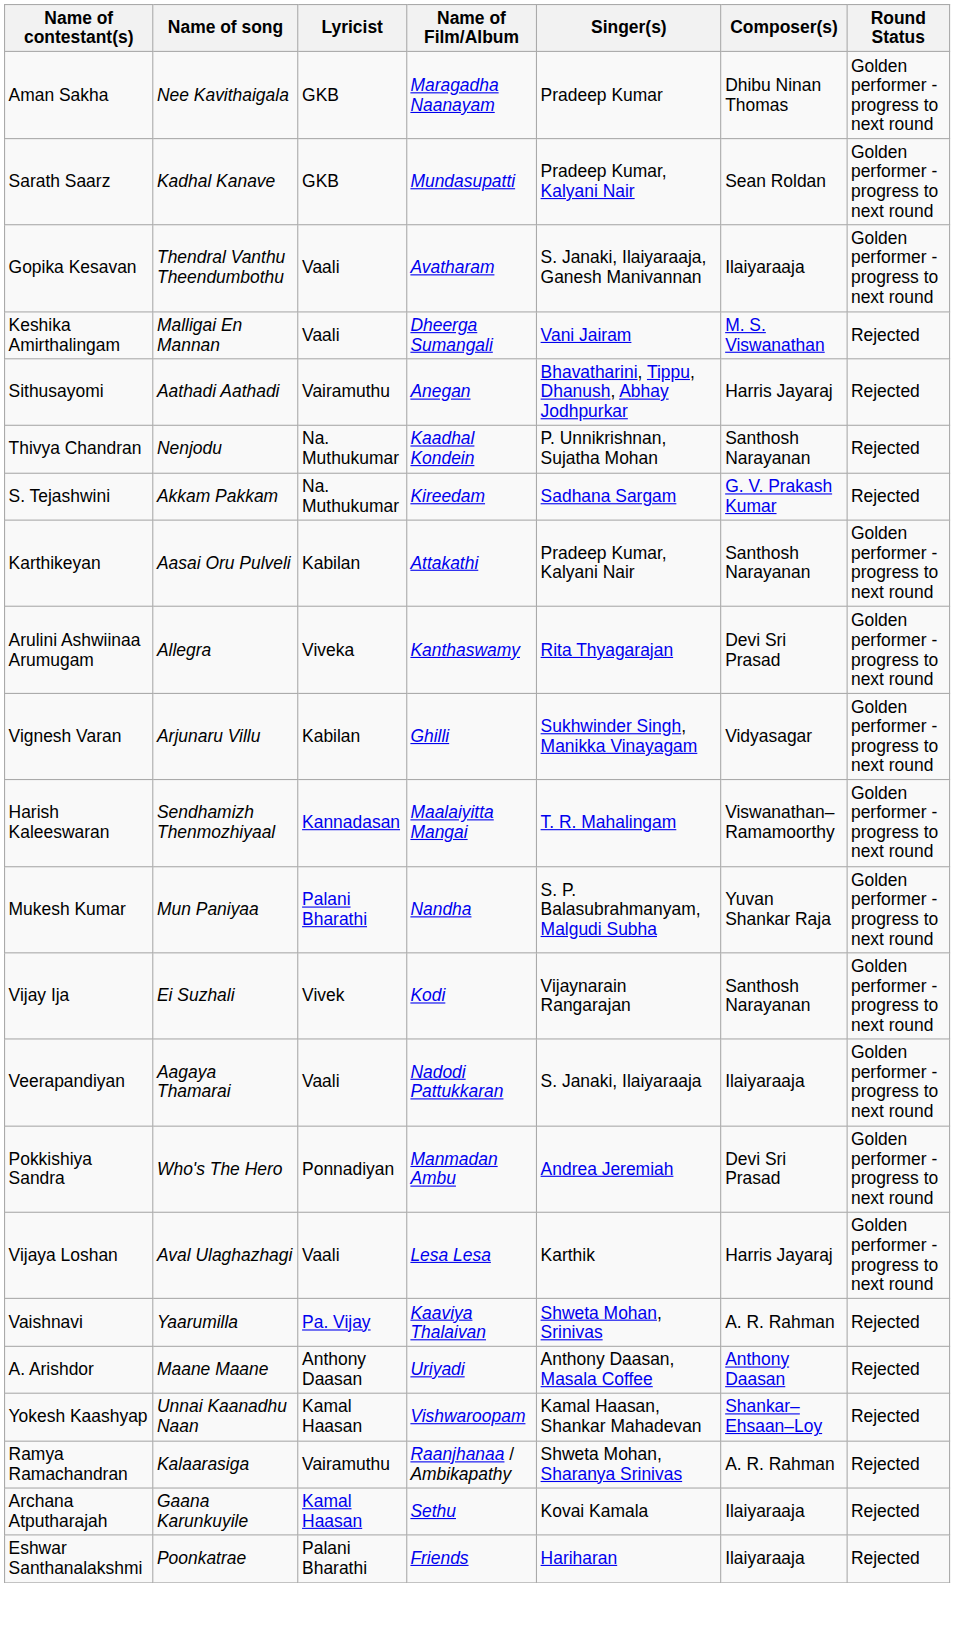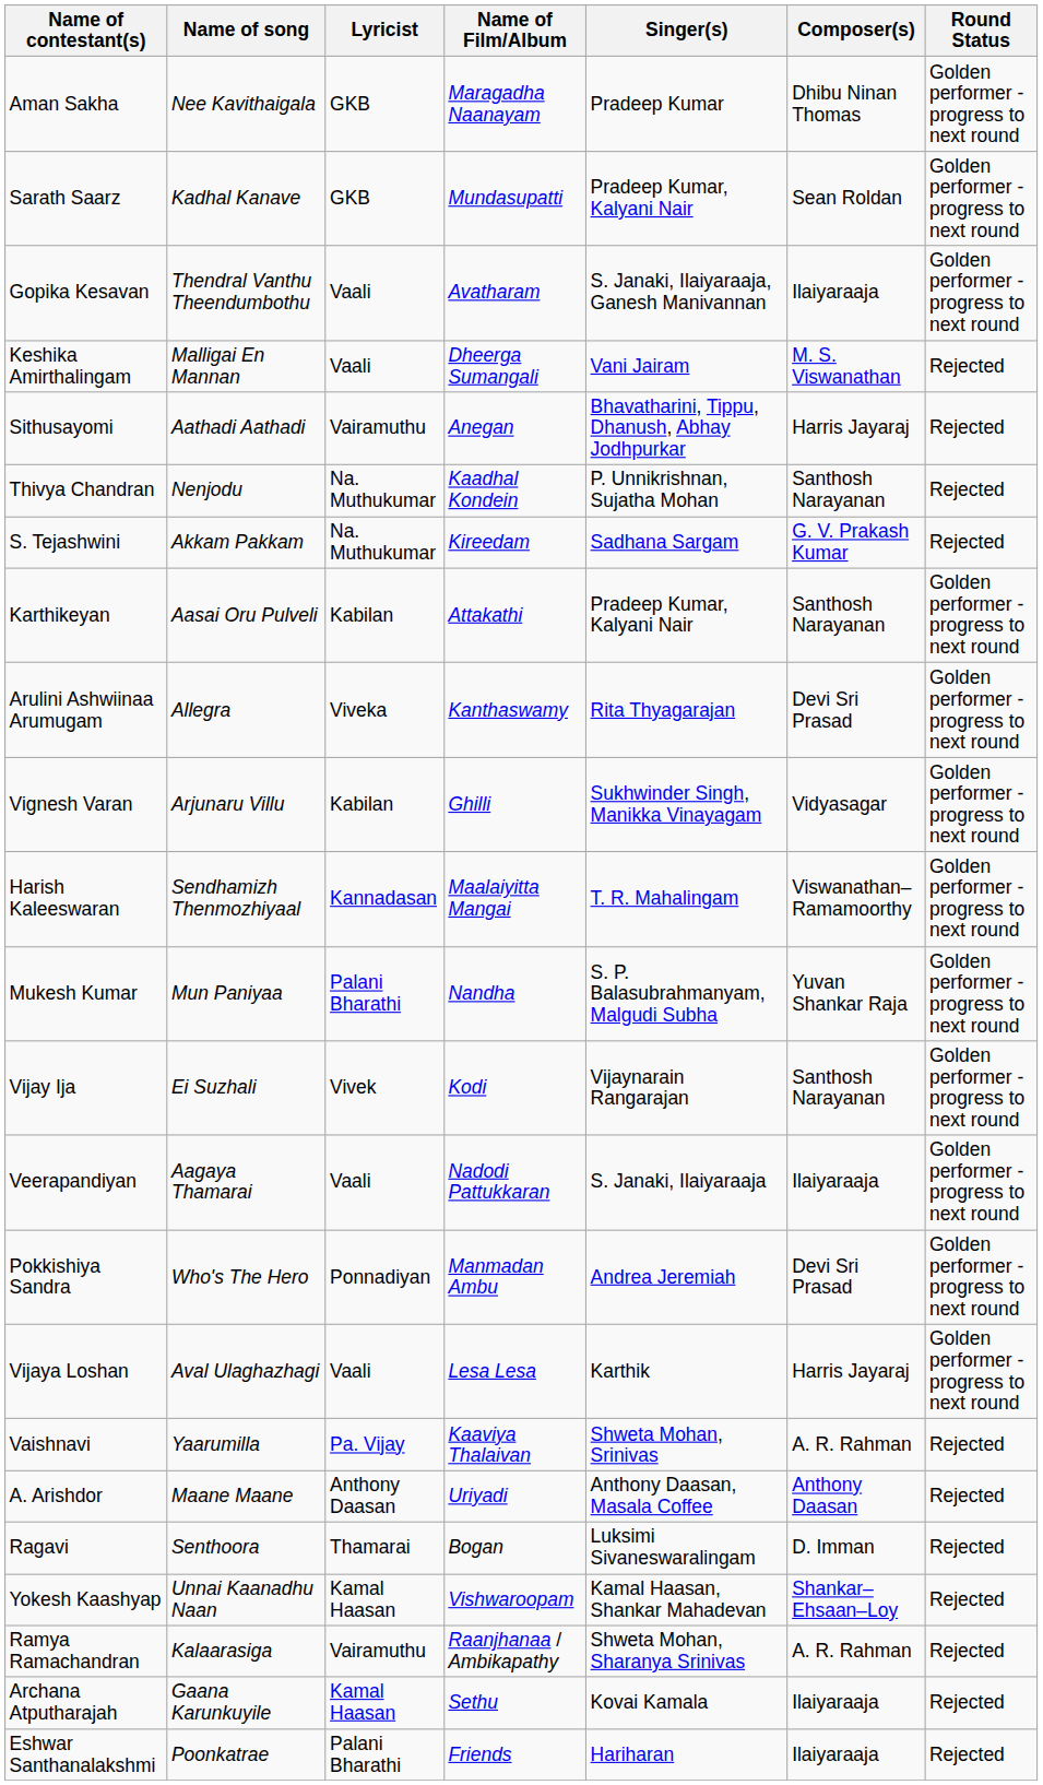 <table class="wikitable">
 <tr>
 <th>Name of contestant(s)</th>
 <th>Name of song</th>
 <th>Lyricist</th>
 <th>Name of Film/Album</th>
 <th>Singer(s)</th>
 <th>Composer(s)</th>
 <th>Round Status</th>
 </tr>
 <tr>
 <td>Aman Sakha</td>
 <td><em>Nee Kavithaigala</em></td>
 <td>GKB</td>
 <td><a href='#'><em>Maragadha Naanayam</em></a></td>
 <td>Pradeep Kumar</td>
 <td>Dhibu Ninan Thomas</td>
 <td>Golden performer - progress to next round</td>
 </tr>
 <tr>
 <td>Sarath Saarz</td>
 <td><em>Kadhal Kanave</em></td>
 <td>GKB</td>
 <td><a href='#'><em>Mundasupatti</em></a></td>
 <td>Pradeep Kumar, <a href='#'>Kalyani Nair</a></td>
 <td>Sean Roldan</td>
 <td>Golden performer - progress to next round</td>
 </tr>
 <tr>
 <td>Gopika Kesavan</td>
 <td><em>Thendral Vanthu Theendumbothu</em></td>
 <td>Vaali</td>
 <td><a href='#'><em>Avatharam</em></a></td>
 <td>S. Janaki, Ilaiyaraaja, Ganesh Manivannan</td>
 <td>Ilaiyaraaja</td>
 <td>Golden performer - progress to next round</td>
 </tr>
 <tr>
 <td>Keshika Amirthalingam</td>
 <td><em>Malligai En Mannan</em></td>
 <td>Vaali</td>
 <td><a href='#'><em>Dheerga Sumangali</em></a></td>
 <td><a href='#'>Vani Jairam</a></td>
 <td><a href='#'>M. S. Viswanathan</a></td>
 <td>Rejected</td>
 </tr>
 <tr>
 <td>Sithusayomi</td>
 <td><em>Aathadi Aathadi</em></td>
 <td>Vairamuthu</td>
 <td><a href='#'><em>Anegan</em></a></td>
 <td><a href='#'>Bhavatharini</a>, <a href='#'>Tippu</a>, <a href='#'>Dhanush</a>, <a href='#'>Abhay Jodhpurkar</a></td>
 <td>Harris Jayaraj</td>
 <td>Rejected</td>
 </tr>
 <tr>
 <td>Thivya Chandran</td>
 <td><em>Nenjodu</em></td>
 <td>Na. Muthukumar</td>
 <td><a href='#'><em>Kaadhal Kondein</em></a></td>
 <td>P. Unnikrishnan, Sujatha Mohan</td>
 <td>Santhosh Narayanan</td>
 <td>Rejected</td>
 </tr>
 <tr>
 <td>S. Tejashwini</td>
 <td><em>Akkam Pakkam</em></td>
 <td>Na. Muthukumar</td>
 <td><a href='#'><em>Kireedam</em></a></td>
 <td><a href='#'>Sadhana Sargam</a></td>
 <td><a href='#'>G. V. Prakash Kumar</a></td>
 <td>Rejected</td>
 </tr>
 <tr>
 <td>Karthikeyan</td>
 <td><em>Aasai Oru Pulveli</em></td>
 <td>Kabilan</td>
 <td><a href='#'><em>Attakathi</em></a></td>
 <td>Pradeep Kumar, Kalyani Nair</td>
 <td>Santhosh Narayanan</td>
 <td>Golden performer - progress to next round</td>
 </tr>
 <tr>
 <td>Arulini Ashwiinaa Arumugam</td>
 <td><em>Allegra</em></td>
 <td>Viveka</td>
 <td><a href='#'><em>Kanthaswamy</em></a></td>
 <td><a href='#'>Rita Thyagarajan</a></td>
 <td>Devi Sri Prasad</td>
 <td>Golden performer - progress to next round</td>
 </tr>
 <tr>
 <td>Vignesh Varan</td>
 <td><em>Arjunaru Villu</em></td>
 <td>Kabilan</td>
 <td><a href='#'><em>Ghilli</em></a></td>
 <td><a href='#'>Sukhwinder Singh</a>, <a href='#'>Manikka Vinayagam</a></td>
 <td>Vidyasagar</td>
 <td>Golden performer - progress to next round</td>
 </tr>
 <tr>
 <td>Harish Kaleeswaran</td>
 <td><em>Sendhamizh Thenmozhiyaal</em></td>
 <td><a href='#'>Kannadasan</a></td>
 <td><a href='#'><em>Maalaiyitta Mangai</em></a></td>
 <td><a href='#'>T. R. Mahalingam</a></td>
 <td>Viswanathan–Ramamoorthy</td>
 <td>Golden performer - progress to next round</td>
 </tr>
 <tr>
 <td>Mukesh Kumar</td>
 <td><em>Mun Paniyaa</em></td>
 <td><a href='#'>Palani Bharathi</a></td>
 <td><a href='#'><em>Nandha</em></a></td>
 <td>S. P. Balasubrahmanyam, <a href='#'>Malgudi Subha</a></td>
 <td>Yuvan Shankar Raja</td>
 <td>Golden performer - progress to next round</td>
 </tr>
 <tr>
 <td>Vijay Ija</td>
 <td><em>Ei Suzhali</em></td>
 <td>Vivek</td>
 <td><a href='#'><em>Kodi</em></a></td>
 <td>Vijaynarain Rangarajan</td>
 <td>Santhosh Narayanan</td>
 <td>Golden performer - progress to next round</td>
 </tr>
 <tr>
 <td>Veerapandiyan</td>
 <td><em>Aagaya Thamarai</em></td>
 <td>Vaali</td>
 <td><a href='#'><em>Nadodi Pattukkaran</em></a></td>
 <td>S. Janaki, Ilaiyaraaja</td>
 <td>Ilaiyaraaja</td>
 <td>Golden performer - progress to next round</td>
 </tr>
 <tr>
 <td>Pokkishiya Sandra</td>
 <td><em>Who's The Hero</em></td>
 <td>Ponnadiyan</td>
 <td><a href='#'><em>Manmadan Ambu</em></a></td>
 <td><a href='#'>Andrea Jeremiah</a></td>
 <td>Devi Sri Prasad</td>
 <td>Golden performer - progress to next round</td>
 </tr>
 <tr>
 <td>Vijaya Loshan</td>
 <td><em>Aval Ulaghazhagi</em></td>
 <td>Vaali</td>
 <td><a href='#'><em>Lesa Lesa</em></a></td>
 <td>Karthik</td>
 <td>Harris Jayaraj</td>
 <td>Golden performer - progress to next round</td>
 </tr>
 <tr>
 <td>Vaishnavi</td>
 <td><em>Yaarumilla</em></td>
 <td><a href='#'>Pa. Vijay</a></td>
 <td><a href='#'><em>Kaaviya Thalaivan</em></a></td>
 <td><a href='#'>Shweta Mohan</a>, <a href='#'>Srinivas</a></td>
 <td>A. R. Rahman</td>
 <td>Rejected</td>
 </tr>
 <tr>
 <td>A. Arishdor</td>
 <td><em>Maane Maane</em></td>
 <td>Anthony Daasan</td>
 <td><a href='#'><em>Uriyadi</em></a></td>
 <td>Anthony Daasan, <a href='#'>Masala Coffee</a></td>
 <td><a href='#'>Anthony Daasan</a></td>
 <td>Rejected</td>
 </tr>
 <tr>
+<td>Ragavi</td>
+<td><em>Senthoora</em></td>
+<td>Thamarai</td>
+<td><em>Bogan</em></td>
+<td>Luksimi Sivaneswaralingam</td>
+<td>D. Imman</td>
+<td>Rejected</td>
+</tr>
+<tr>
 <td>Yokesh Kaashyap</td>
 <td><em>Unnai Kaanadhu Naan</em></td>
 <td>Kamal Haasan</td>
 <td><a href='#'><em>Vishwaroopam</em></a></td>
 <td>Kamal Haasan, Shankar Mahadevan</td>
 <td><a href='#'>Shankar–Ehsaan–Loy</a></td>
 <td>Rejected</td>
 </tr>
 <tr>
 <td>Ramya Ramachandran</td>
 <td><em>Kalaarasiga</em></td>
 <td>Vairamuthu</td>
 <td><a href='#'><em>Raanjhanaa</em></a> / <em>Ambikapathy</em></td>
 <td>Shweta Mohan, <a href='#'>Sharanya Srinivas</a></td>
 <td>A. R. Rahman</td>
 <td>Rejected</td>
 </tr>
 <tr>
 <td>Archana Atputharajah</td>
 <td><em>Gaana Karunkuyile</em></td>
 <td><a href='#'>Kamal Haasan</a></td>
 <td><a href='#'><em>Sethu</em></a></td>
 <td>Kovai Kamala</td>
 <td>Ilaiyaraaja</td>
 <td>Rejected</td>
 </tr>
 <tr>
 <td>Eshwar Santhanalakshmi</td>
 <td><em>Poonkatrae</em></td>
 <td>Palani Bharathi</td>
 <td><a href='#'><em>Friends</em></a></td>
 <td><a href='#'>Hariharan</a></td>
 <td>Ilaiyaraaja</td>
 <td>Rejected</td>
 </tr>
 </table>
